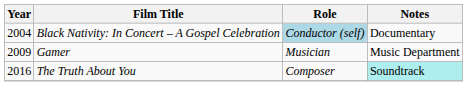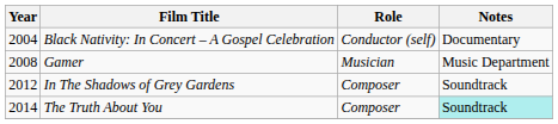 <table class="wikitable sortable">
 <tr>
 <th>Year</th>
 <th>Film Title</th>
 <th>Role</th>
 <th>Notes</th>
 </tr>
 <tr>
 <td>2004</td>
 <td><em>Black Nativity: In Concert – A Gospel Celebration</em></td>
-<td style="background: lightblue;"><em>Conductor (self)</em></td>
+<td><em>Conductor (self)</em></td>
 <td>Documentary</td>
 </tr>
 <tr>
-<td>2009</td>
+<td>2008</td>
 <td><em>Gamer</em></td>
 <td><em>Musician</em></td>
 <td>Music Department</td>
 </tr>
 <tr>
-<td>2016</td>
+<td>2012</td>
+<td><em>In The Shadows of Grey Gardens</em></td>
+<td><em>Composer</em></td>
+<td>Soundtrack</td>
+</tr>
+<tr>
+<td>2014</td>
 <td><em>The Truth About You</em></td>
 <td><em>Composer</em></td>
 <td style="background: paleturquoise;">Soundtrack</td>
 </tr>
 <tr>
 </tr>
 </table>
